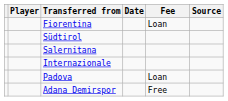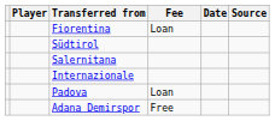 <table class="wikitable plainrowheaders sortable">
 <tr>
 <th></th>
 <th scope="col">Player</th>
 <th>Transferred from</th>
+<th style="width: 65px;">Fee</th>
 <th scope="col">Date</th>
-<th style="width: 65px;">Fee</th>
 <th scope="col">Source</th>
 </tr>
 <tr>
 <td align="center"></td>
 <td></td>
 <td> <a href='#'>Fiorentina</a></td>
+<td>Loan</td>
 <td></td>
-<td>Loan</td>
 <td></td>
 </tr>
 <tr>
 <td align="center"></td>
 <td></td>
 <td> <a href='#'>Südtirol</a></td>
 <td></td>
 <td></td>
 <td></td>
 </tr>
 <tr>
 <td align="center"></td>
 <td></td>
 <td> <a href='#'>Salernitana</a></td>
 <td></td>
 <td></td>
 <td></td>
 </tr>
 <tr>
 <td align="center"></td>
 <td></td>
 <td> <a href='#'>Internazionale</a></td>
 <td></td>
 <td></td>
 <td></td>
 </tr>
 <tr>
 <td align="center"></td>
 <td></td>
 <td> <a href='#'>Padova</a></td>
+<td>Loan</td>
 <td></td>
-<td>Loan</td>
 <td></td>
 </tr>
 <tr>
 <td align="center"></td>
 <td></td>
 <td> <a href='#'>Adana Demirspor</a></td>
+<td>Free</td>
 <td></td>
-<td>Free</td>
 <td></td>
 </tr>
 </table>
